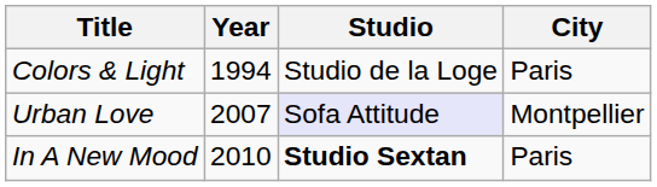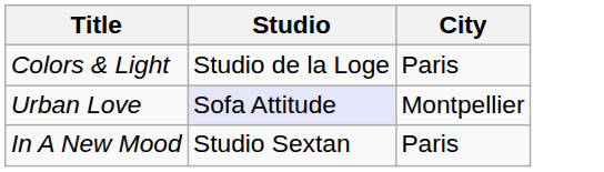 <table class="wikitable">
 <tr>
 <th>Title</th>
-<th>Year</th>
 <th>Studio</th>
 <th>City</th>
 </tr>
 <tr>
 <td><em>Colors & Light</em></td>
-<td>1994</td>
 <td>Studio de la Loge</td>
 <td>Paris</td>
 </tr>
 <tr>
 <td><em>Urban Love</em></td>
-<td>2007</td>
 <td style="background: lavender;">Sofa Attitude</td>
 <td>Montpellier</td>
 </tr>
 <tr>
 <td><em>In A New Mood</em></td>
-<td>2010</td>
-<td><strong>Studio Sextan</strong></td>
+<td>Studio Sextan</td>
 <td>Paris</td>
 </tr>
 </table>
